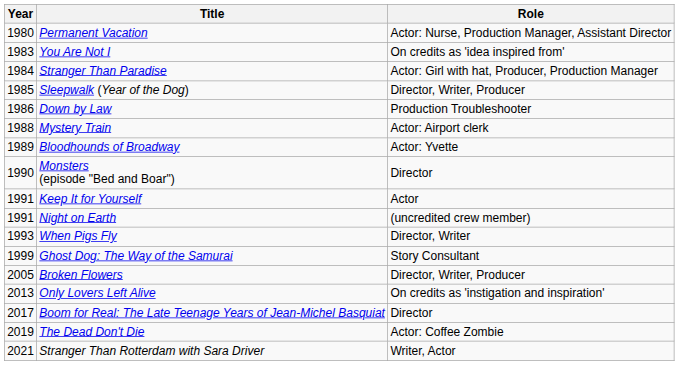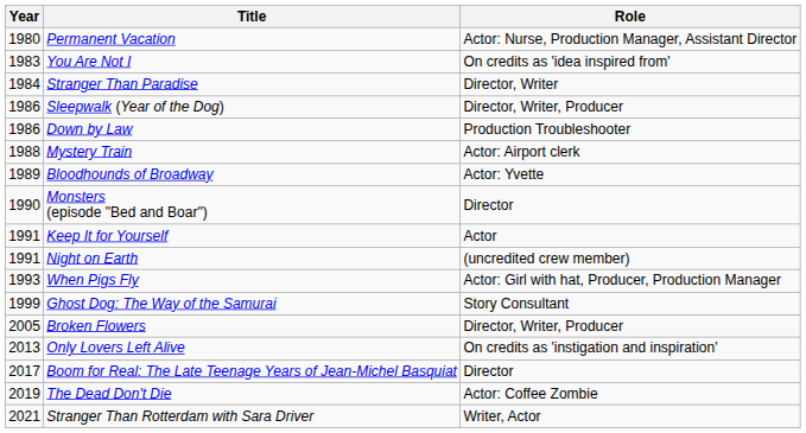 <table class="wikitable">
 <tr>
 <th>Year</th>
 <th>Title</th>
 <th>Role</th>
 </tr>
 <tr>
 <td>1980</td>
 <td><em><a href='#'>Permanent Vacation</a></em></td>
 <td>Actor: Nurse, Production Manager, Assistant Director</td>
 </tr>
 <tr>
 <td>1983</td>
 <td><em><a href='#'>You Are Not I</a></em></td>
 <td>On credits as 'idea inspired from'</td>
 </tr>
 <tr>
 <td>1984</td>
 <td><em><a href='#'>Stranger Than Paradise</a></em></td>
-<td>Actor: Girl with hat, Producer, Production Manager</td>
+<td>Director, Writer</td>
 </tr>
 <tr>
-<td>1985</td>
+<td>1986</td>
 <td><em><a href='#'>Sleepwalk</a></em> (<em>Year of the Dog</em>)</td>
 <td>Director, Writer, Producer</td>
 </tr>
 <tr>
 <td>1986</td>
 <td><em><a href='#'>Down by Law</a></em></td>
 <td>Production Troubleshooter</td>
 </tr>
 <tr>
 <td>1988</td>
 <td><em><a href='#'>Mystery Train</a></em></td>
 <td>Actor: Airport clerk</td>
 </tr>
 <tr>
 <td>1989</td>
 <td><em><a href='#'>Bloodhounds of Broadway</a></em></td>
 <td>Actor: Yvette</td>
 </tr>
 <tr>
 <td>1990</td>
 <td><em><a href='#'>Monsters</a></em><br>(episode "Bed and Boar")</td>
 <td>Director</td>
 </tr>
 <tr>
 <td>1991</td>
 <td><em><a href='#'>Keep It for Yourself</a></em></td>
 <td>Actor</td>
 </tr>
 <tr>
 <td>1991</td>
 <td><em><a href='#'>Night on Earth</a></em></td>
 <td>(uncredited crew member)</td>
 </tr>
 <tr>
 <td>1993</td>
 <td><em><a href='#'>When Pigs Fly</a></em></td>
-<td>Director, Writer</td>
+<td>Actor: Girl with hat, Producer, Production Manager</td>
 </tr>
 <tr>
 <td>1999</td>
 <td><em><a href='#'>Ghost Dog: The Way of the Samurai</a></em></td>
 <td>Story Consultant</td>
 </tr>
 <tr>
 <td>2005</td>
 <td><em><a href='#'>Broken Flowers</a></em></td>
 <td>Director, Writer, Producer</td>
 </tr>
 <tr>
 <td>2013</td>
 <td><em><a href='#'>Only Lovers Left Alive</a></em></td>
 <td>On credits as 'instigation and inspiration'</td>
 </tr>
 <tr>
 <td>2017</td>
 <td><em><a href='#'>Boom for Real: The Late Teenage Years of Jean-Michel Basquiat</a></em></td>
 <td>Director</td>
 </tr>
 <tr>
 <td>2019</td>
 <td><em><a href='#'>The Dead Don't Die</a></em></td>
 <td>Actor: Coffee Zombie</td>
 </tr>
 <tr>
 <td>2021</td>
 <td><em>Stranger Than Rotterdam with Sara Driver</em></td>
 <td>Writer, Actor</td>
 </tr>
 </table>
